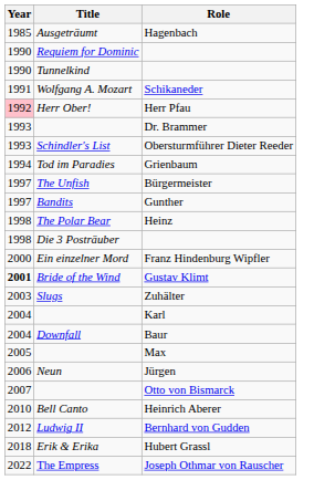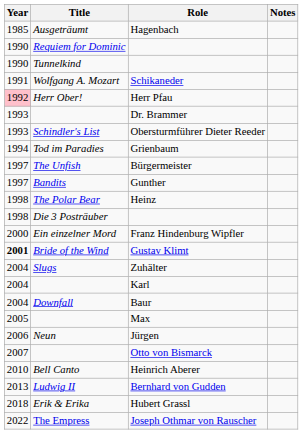 <table class="wikitable">
 <tr>
 <th>Year</th>
 <th>Title</th>
 <th>Role</th>
+<th>Notes</th>
 </tr>
 <tr>
 <td>1985</td>
 <td><em>Ausgeträumt</em></td>
 <td>Hagenbach</td>
+<td></td>
 </tr>
 <tr>
 <td>1990</td>
 <td><em><a href='#'>Requiem for Dominic</a></em></td>
+<td></td>
 <td></td>
 </tr>
 <tr>
 <td>1990</td>
 <td><em>Tunnelkind</em></td>
 <td></td>
+<td></td>
 </tr>
 <tr>
 <td>1991</td>
 <td><em>Wolfgang A. Mozart</em></td>
 <td><a href='#'>Schikaneder</a></td>
+<td></td>
 </tr>
 <tr>
 <td style="background: pink;">1992</td>
 <td><em>Herr Ober!</em></td>
 <td>Herr Pfau</td>
+<td></td>
 </tr>
 <tr>
 <td>1993</td>
 <td><em></em></td>
 <td>Dr. Brammer</td>
+<td></td>
 </tr>
 <tr>
 <td>1993</td>
 <td><em><a href='#'>Schindler's List</a></em></td>
 <td>Obersturmführer Dieter Reeder</td>
+<td></td>
 </tr>
 <tr>
 <td>1994</td>
 <td><em>Tod im Paradies</em></td>
 <td>Grienbaum</td>
+<td></td>
 </tr>
 <tr>
 <td>1997</td>
 <td><em><a href='#'>The Unfish</a></em></td>
 <td>Bürgermeister</td>
+<td></td>
 </tr>
 <tr>
 <td>1997</td>
 <td><em><a href='#'>Bandits</a></em></td>
 <td>Gunther</td>
+<td></td>
 </tr>
 <tr>
 <td>1998</td>
 <td><em><a href='#'>The Polar Bear</a></em></td>
 <td>Heinz</td>
+<td></td>
 </tr>
 <tr>
 <td>1998</td>
 <td><em>Die 3 Posträuber</em></td>
+<td></td>
 <td></td>
 </tr>
 <tr>
 <td>2000</td>
 <td><em>Ein einzelner Mord</em></td>
 <td>Franz Hindenburg Wipfler</td>
+<td></td>
 </tr>
 <tr>
 <td><strong>2001</strong></td>
 <td><em><a href='#'>Bride of the Wind</a></em></td>
 <td><a href='#'>Gustav Klimt</a></td>
+<td></td>
 </tr>
 <tr>
-<td>2003</td>
+<td>2004</td>
 <td><em><a href='#'>Slugs</a></em></td>
 <td>Zuhälter</td>
+<td></td>
 </tr>
 <tr>
 <td>2004</td>
 <td><em></em></td>
 <td>Karl</td>
+<td></td>
 </tr>
 <tr>
 <td>2004</td>
 <td><em><a href='#'>Downfall</a></em></td>
 <td>Baur</td>
+<td></td>
 </tr>
 <tr>
 <td>2005</td>
 <td><em></em></td>
 <td>Max</td>
+<td></td>
 </tr>
 <tr>
 <td>2006</td>
 <td><em>Neun</em></td>
 <td>Jürgen</td>
+<td></td>
 </tr>
 <tr>
 <td>2007</td>
 <td><em></em></td>
 <td><a href='#'>Otto von Bismarck</a></td>
+<td></td>
 </tr>
 <tr>
 <td>2010</td>
 <td><em>Bell Canto</em></td>
 <td>Heinrich Aberer</td>
+<td></td>
 </tr>
 <tr>
-<td>2012</td>
+<td>2013</td>
 <td><em><a href='#'>Ludwig II</a></em></td>
 <td><a href='#'>Bernhard von Gudden</a></td>
+<td></td>
 </tr>
 <tr>
 <td>2018</td>
 <td><em>Erik & Erika</em></td>
 <td>Hubert Grassl</td>
+<td></td>
 </tr>
 <tr>
 <td>2022</td>
 <td><a href='#'>The Empress</a></td>
 <td><a href='#'>Joseph Othmar von Rauscher</a></td>
+<td></td>
 </tr>
 </table>
